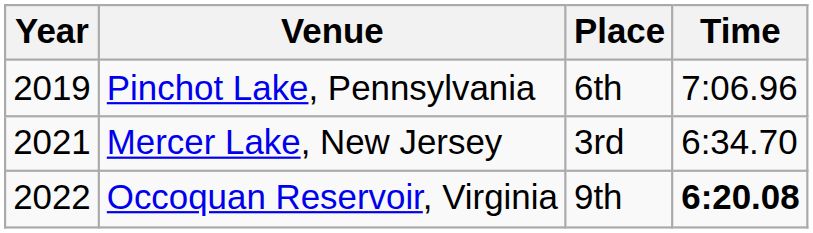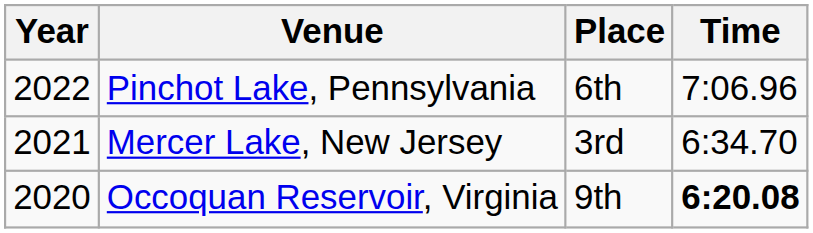 <table class="wikitable">
 <tr>
 <th>Year</th>
 <th>Venue</th>
 <th>Place</th>
 <th>Time</th>
 </tr>
 <tr>
-<td>2019</td>
+<td>2022</td>
 <td><a href='#'>Pinchot Lake</a>, Pennsylvania</td>
 <td>6th</td>
 <td>7:06.96</td>
 </tr>
 <tr>
 <td>2021</td>
 <td><a href='#'>Mercer Lake</a>, New Jersey</td>
 <td>3rd</td>
 <td>6:34.70</td>
 </tr>
 <tr>
-<td>2022</td>
+<td>2020</td>
 <td><a href='#'>Occoquan Reservoir</a>, Virginia</td>
 <td>9th</td>
 <td><strong>6:20.08</strong></td>
 </tr>
 </table>
